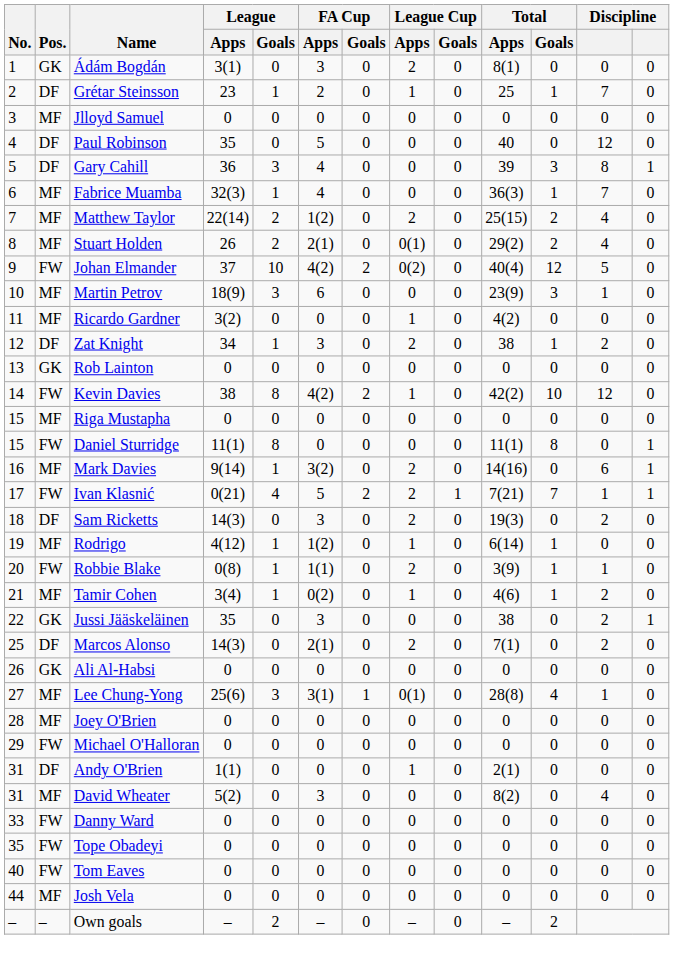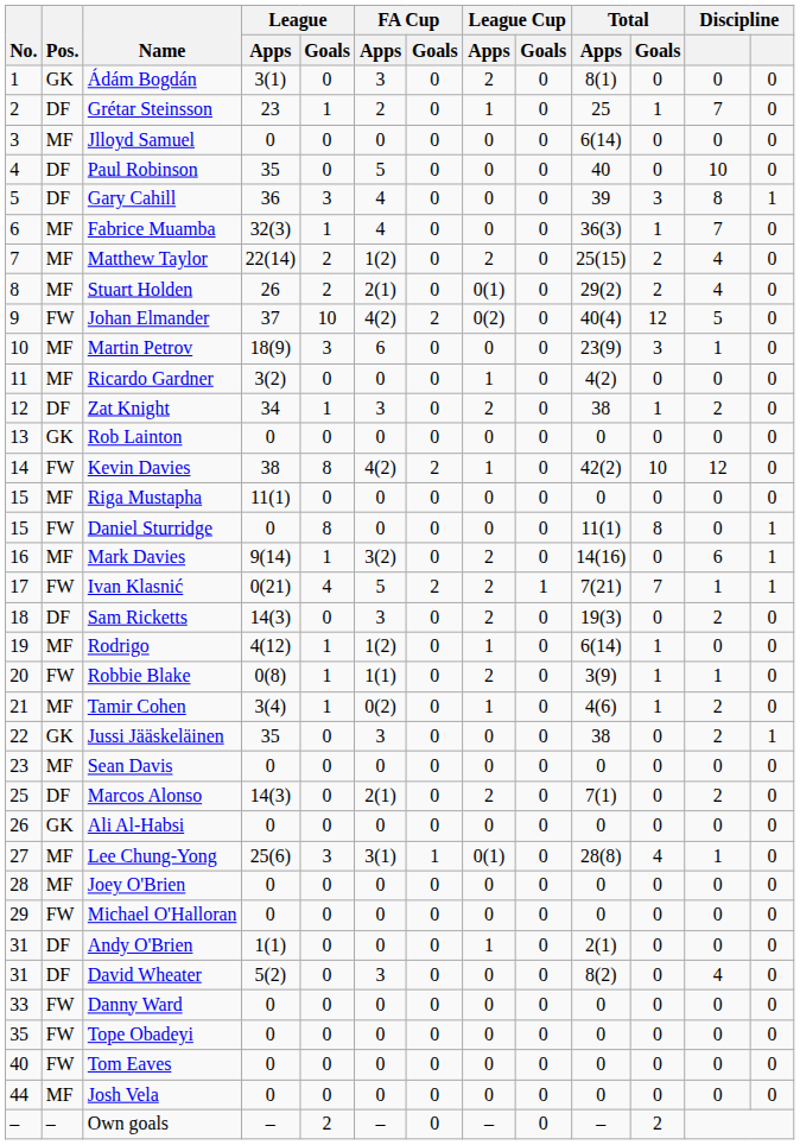 <table class="wikitable" style="text-align:center">
 <tr>
 <th rowspan="2" valign="bottom">No.</th>
 <th rowspan="2" valign="bottom">Pos.</th>
 <th rowspan="2" valign="bottom">Name</th>
 <th colspan="2" width="85">League</th>
 <th colspan="2" width="85">FA Cup</th>
 <th colspan="2" width="85">League Cup</th>
 <th colspan="2" width="85">Total</th>
 <th colspan="2" width="85">Discipline</th>
 </tr>
 <tr>
 <th>Apps</th>
 <th>Goals</th>
 <th>Apps</th>
 <th>Goals</th>
 <th>Apps</th>
 <th>Goals</th>
 <th>Apps</th>
 <th>Goals</th>
 <th></th>
 <th></th>
 </tr>
 <tr>
 <td align="left">1</td>
 <td align="left">GK</td>
 <td align="left"><a href='#'>Ádám Bogdán</a></td>
 <td>3(1)</td>
 <td>0</td>
 <td>3</td>
 <td>0</td>
 <td>2</td>
 <td>0</td>
 <td>8(1)</td>
 <td>0</td>
 <td>0</td>
 <td>0</td>
 </tr>
 <tr>
 <td align="left">2</td>
 <td align="left">DF</td>
 <td align="left"><a href='#'>Grétar Steinsson</a></td>
 <td>23</td>
 <td>1</td>
 <td>2</td>
 <td>0</td>
 <td>1</td>
 <td>0</td>
 <td>25</td>
 <td>1</td>
 <td>7</td>
 <td>0</td>
 </tr>
 <tr>
 <td align="left">3</td>
 <td align="left">MF</td>
 <td align="left"><a href='#'>Jlloyd Samuel</a></td>
 <td>0</td>
 <td>0</td>
 <td>0</td>
 <td>0</td>
 <td>0</td>
 <td>0</td>
-<td>0</td>
+<td>6(14)</td>
 <td>0</td>
 <td>0</td>
 <td>0</td>
 </tr>
 <tr>
 <td align="left">4</td>
 <td align="left">DF</td>
 <td align="left"><a href='#'>Paul Robinson</a></td>
 <td>35</td>
 <td>0</td>
 <td>5</td>
 <td>0</td>
 <td>0</td>
 <td>0</td>
 <td>40</td>
 <td>0</td>
-<td>12</td>
+<td>10</td>
 <td>0</td>
 </tr>
 <tr>
 <td align="left">5</td>
 <td align="left">DF</td>
 <td align="left"><a href='#'>Gary Cahill</a></td>
 <td>36</td>
 <td>3</td>
 <td>4</td>
 <td>0</td>
 <td>0</td>
 <td>0</td>
 <td>39</td>
 <td>3</td>
 <td>8</td>
 <td>1</td>
 </tr>
 <tr>
 <td align="left">6</td>
 <td align="left">MF</td>
 <td align="left"><a href='#'>Fabrice Muamba</a></td>
 <td>32(3)</td>
 <td>1</td>
 <td>4</td>
 <td>0</td>
 <td>0</td>
 <td>0</td>
 <td>36(3)</td>
 <td>1</td>
 <td>7</td>
 <td>0</td>
 </tr>
 <tr>
 <td align="left">7</td>
 <td align="left">MF</td>
 <td align="left"><a href='#'>Matthew Taylor</a></td>
 <td>22(14)</td>
 <td>2</td>
 <td>1(2)</td>
 <td>0</td>
 <td>2</td>
 <td>0</td>
 <td>25(15)</td>
 <td>2</td>
 <td>4</td>
 <td>0</td>
 </tr>
 <tr>
 <td align="left">8</td>
 <td align="left">MF</td>
 <td align="left"><a href='#'>Stuart Holden</a></td>
 <td>26</td>
 <td>2</td>
 <td>2(1)</td>
 <td>0</td>
 <td>0(1)</td>
 <td>0</td>
 <td>29(2)</td>
 <td>2</td>
 <td>4</td>
 <td>0</td>
 </tr>
 <tr>
 <td align="left">9</td>
 <td align="left">FW</td>
 <td align="left"><a href='#'>Johan Elmander</a></td>
 <td>37</td>
 <td>10</td>
 <td>4(2)</td>
 <td>2</td>
 <td>0(2)</td>
 <td>0</td>
 <td>40(4)</td>
 <td>12</td>
 <td>5</td>
 <td>0</td>
 </tr>
 <tr>
 <td align="left">10</td>
 <td align="left">MF</td>
 <td align="left"><a href='#'>Martin Petrov</a></td>
 <td>18(9)</td>
 <td>3</td>
 <td>6</td>
 <td>0</td>
 <td>0</td>
 <td>0</td>
 <td>23(9)</td>
 <td>3</td>
 <td>1</td>
 <td>0</td>
 </tr>
 <tr>
 <td align="left">11</td>
 <td align="left">MF</td>
 <td align="left"><a href='#'>Ricardo Gardner</a></td>
 <td>3(2)</td>
 <td>0</td>
 <td>0</td>
 <td>0</td>
 <td>1</td>
 <td>0</td>
 <td>4(2)</td>
 <td>0</td>
 <td>0</td>
 <td>0</td>
 </tr>
 <tr>
 <td align="left">12</td>
 <td align="left">DF</td>
 <td align="left"><a href='#'>Zat Knight</a></td>
 <td>34</td>
 <td>1</td>
 <td>3</td>
 <td>0</td>
 <td>2</td>
 <td>0</td>
 <td>38</td>
 <td>1</td>
 <td>2</td>
 <td>0</td>
 </tr>
 <tr>
 <td align="left">13</td>
 <td align="left">GK</td>
 <td align="left"><a href='#'>Rob Lainton</a></td>
 <td>0</td>
 <td>0</td>
 <td>0</td>
 <td>0</td>
 <td>0</td>
 <td>0</td>
 <td>0</td>
 <td>0</td>
 <td>0</td>
 <td>0</td>
 </tr>
 <tr>
 <td align="left">14</td>
 <td align="left">FW</td>
 <td align="left"><a href='#'>Kevin Davies</a></td>
 <td>38</td>
 <td>8</td>
 <td>4(2)</td>
 <td>2</td>
 <td>1</td>
 <td>0</td>
 <td>42(2)</td>
 <td>10</td>
 <td>12</td>
 <td>0</td>
 </tr>
 <tr>
 <td align="left">15</td>
 <td align="left">MF</td>
 <td align="left"><a href='#'>Riga Mustapha</a></td>
-<td>0</td>
+<td>11(1)</td>
 <td>0</td>
 <td>0</td>
 <td>0</td>
 <td>0</td>
 <td>0</td>
 <td>0</td>
 <td>0</td>
 <td>0</td>
 <td>0</td>
 </tr>
 <tr>
 <td align="left">15</td>
 <td align="left">FW</td>
 <td align="left"><a href='#'>Daniel Sturridge</a></td>
-<td>11(1)</td>
+<td>0</td>
 <td>8</td>
 <td>0</td>
 <td>0</td>
 <td>0</td>
 <td>0</td>
 <td>11(1)</td>
 <td>8</td>
 <td>0</td>
 <td>1</td>
 </tr>
 <tr>
 <td align="left">16</td>
 <td align="left">MF</td>
 <td align="left"><a href='#'>Mark Davies</a></td>
 <td>9(14)</td>
 <td>1</td>
 <td>3(2)</td>
 <td>0</td>
 <td>2</td>
 <td>0</td>
 <td>14(16)</td>
 <td>0</td>
 <td>6</td>
 <td>1</td>
 </tr>
 <tr>
 <td align="left">17</td>
 <td align="left">FW</td>
 <td align="left"><a href='#'>Ivan Klasnić</a></td>
 <td>0(21)</td>
 <td>4</td>
 <td>5</td>
 <td>2</td>
 <td>2</td>
 <td>1</td>
 <td>7(21)</td>
 <td>7</td>
 <td>1</td>
 <td>1</td>
 </tr>
 <tr>
 <td align="left">18</td>
 <td align="left">DF</td>
 <td align="left"><a href='#'>Sam Ricketts</a></td>
 <td>14(3)</td>
 <td>0</td>
 <td>3</td>
 <td>0</td>
 <td>2</td>
 <td>0</td>
 <td>19(3)</td>
 <td>0</td>
 <td>2</td>
 <td>0</td>
 </tr>
 <tr>
 <td align="left">19</td>
 <td align="left">MF</td>
 <td align="left"><a href='#'>Rodrigo</a></td>
 <td>4(12)</td>
 <td>1</td>
 <td>1(2)</td>
 <td>0</td>
 <td>1</td>
 <td>0</td>
 <td>6(14)</td>
 <td>1</td>
 <td>0</td>
 <td>0</td>
 </tr>
 <tr>
 <td align="left">20</td>
 <td align="left">FW</td>
 <td align="left"><a href='#'>Robbie Blake</a></td>
 <td>0(8)</td>
 <td>1</td>
 <td>1(1)</td>
 <td>0</td>
 <td>2</td>
 <td>0</td>
 <td>3(9)</td>
 <td>1</td>
 <td>1</td>
 <td>0</td>
 </tr>
 <tr>
 <td align="left">21</td>
 <td align="left">MF</td>
 <td align="left"><a href='#'>Tamir Cohen</a></td>
 <td>3(4)</td>
 <td>1</td>
 <td>0(2)</td>
 <td>0</td>
 <td>1</td>
 <td>0</td>
 <td>4(6)</td>
 <td>1</td>
 <td>2</td>
 <td>0</td>
 </tr>
 <tr>
 <td align="left">22</td>
 <td align="left">GK</td>
 <td align="left"><a href='#'>Jussi Jääskeläinen</a></td>
 <td>35</td>
 <td>0</td>
 <td>3</td>
 <td>0</td>
 <td>0</td>
 <td>0</td>
 <td>38</td>
 <td>0</td>
 <td>2</td>
 <td>1</td>
 </tr>
 <tr>
+<td align="left">23</td>
+<td align="left">MF</td>
+<td align="left"><a href='#'>Sean Davis</a></td>
+<td>0</td>
+<td>0</td>
+<td>0</td>
+<td>0</td>
+<td>0</td>
+<td>0</td>
+<td>0</td>
+<td>0</td>
+<td>0</td>
+<td>0</td>
+</tr>
+<tr>
 <td align="left">25</td>
 <td align="left">DF</td>
 <td align="left"><a href='#'>Marcos Alonso</a></td>
 <td>14(3)</td>
 <td>0</td>
 <td>2(1)</td>
 <td>0</td>
 <td>2</td>
 <td>0</td>
 <td>7(1)</td>
 <td>0</td>
 <td>2</td>
 <td>0</td>
 </tr>
 <tr>
 <td align="left">26</td>
 <td align="left">GK</td>
 <td align="left"><a href='#'>Ali Al-Habsi</a></td>
 <td>0</td>
 <td>0</td>
 <td>0</td>
 <td>0</td>
 <td>0</td>
 <td>0</td>
 <td>0</td>
 <td>0</td>
 <td>0</td>
 <td>0</td>
 </tr>
 <tr>
 <td align="left">27</td>
 <td align="left">MF</td>
 <td align="left"><a href='#'>Lee Chung-Yong</a></td>
 <td>25(6)</td>
 <td>3</td>
 <td>3(1)</td>
 <td>1</td>
 <td>0(1)</td>
 <td>0</td>
 <td>28(8)</td>
 <td>4</td>
 <td>1</td>
 <td>0</td>
 </tr>
 <tr>
 <td align="left">28</td>
 <td align="left">MF</td>
 <td align="left"><a href='#'>Joey O'Brien</a></td>
 <td>0</td>
 <td>0</td>
 <td>0</td>
 <td>0</td>
 <td>0</td>
 <td>0</td>
 <td>0</td>
 <td>0</td>
 <td>0</td>
 <td>0</td>
 </tr>
 <tr>
 <td align="left">29</td>
 <td align="left">FW</td>
 <td align="left"><a href='#'>Michael O'Halloran</a></td>
 <td>0</td>
 <td>0</td>
 <td>0</td>
 <td>0</td>
 <td>0</td>
 <td>0</td>
 <td>0</td>
 <td>0</td>
 <td>0</td>
 <td>0</td>
 </tr>
 <tr>
 <td align="left">31</td>
 <td align="left">DF</td>
 <td align="left"><a href='#'>Andy O'Brien</a></td>
 <td>1(1)</td>
 <td>0</td>
 <td>0</td>
 <td>0</td>
 <td>1</td>
 <td>0</td>
 <td>2(1)</td>
 <td>0</td>
 <td>0</td>
 <td>0</td>
 </tr>
 <tr>
 <td align="left">31</td>
-<td align="left">MF</td>
+<td align="left">DF</td>
 <td align="left"><a href='#'>David Wheater</a></td>
 <td>5(2)</td>
 <td>0</td>
 <td>3</td>
 <td>0</td>
 <td>0</td>
 <td>0</td>
 <td>8(2)</td>
 <td>0</td>
 <td>4</td>
 <td>0</td>
 </tr>
 <tr>
 <td align="left">33</td>
 <td align="left">FW</td>
 <td align="left"><a href='#'>Danny Ward</a></td>
 <td>0</td>
 <td>0</td>
 <td>0</td>
 <td>0</td>
 <td>0</td>
 <td>0</td>
 <td>0</td>
 <td>0</td>
 <td>0</td>
 <td>0</td>
 </tr>
 <tr>
 <td align="left">35</td>
 <td align="left">FW</td>
 <td align="left"><a href='#'>Tope Obadeyi</a></td>
 <td>0</td>
 <td>0</td>
 <td>0</td>
 <td>0</td>
 <td>0</td>
 <td>0</td>
 <td>0</td>
 <td>0</td>
 <td>0</td>
 <td>0</td>
 </tr>
 <tr>
 <td align="left">40</td>
 <td align="left">FW</td>
 <td align="left"><a href='#'>Tom Eaves</a></td>
 <td>0</td>
 <td>0</td>
 <td>0</td>
 <td>0</td>
 <td>0</td>
 <td>0</td>
 <td>0</td>
 <td>0</td>
 <td>0</td>
 <td>0</td>
 </tr>
 <tr>
 <td align="left">44</td>
 <td align="left">MF</td>
 <td align="left"><a href='#'>Josh Vela</a></td>
 <td>0</td>
 <td>0</td>
 <td>0</td>
 <td>0</td>
 <td>0</td>
 <td>0</td>
 <td>0</td>
 <td>0</td>
 <td>0</td>
 <td>0</td>
 </tr>
 <tr>
 <td align="left">–</td>
 <td align="left">–</td>
 <td align="left">Own goals</td>
 <td>–</td>
 <td>2</td>
 <td>–</td>
 <td>0</td>
 <td>–</td>
 <td>0</td>
 <td>–</td>
 <td>2</td>
 </tr>
 </table>
